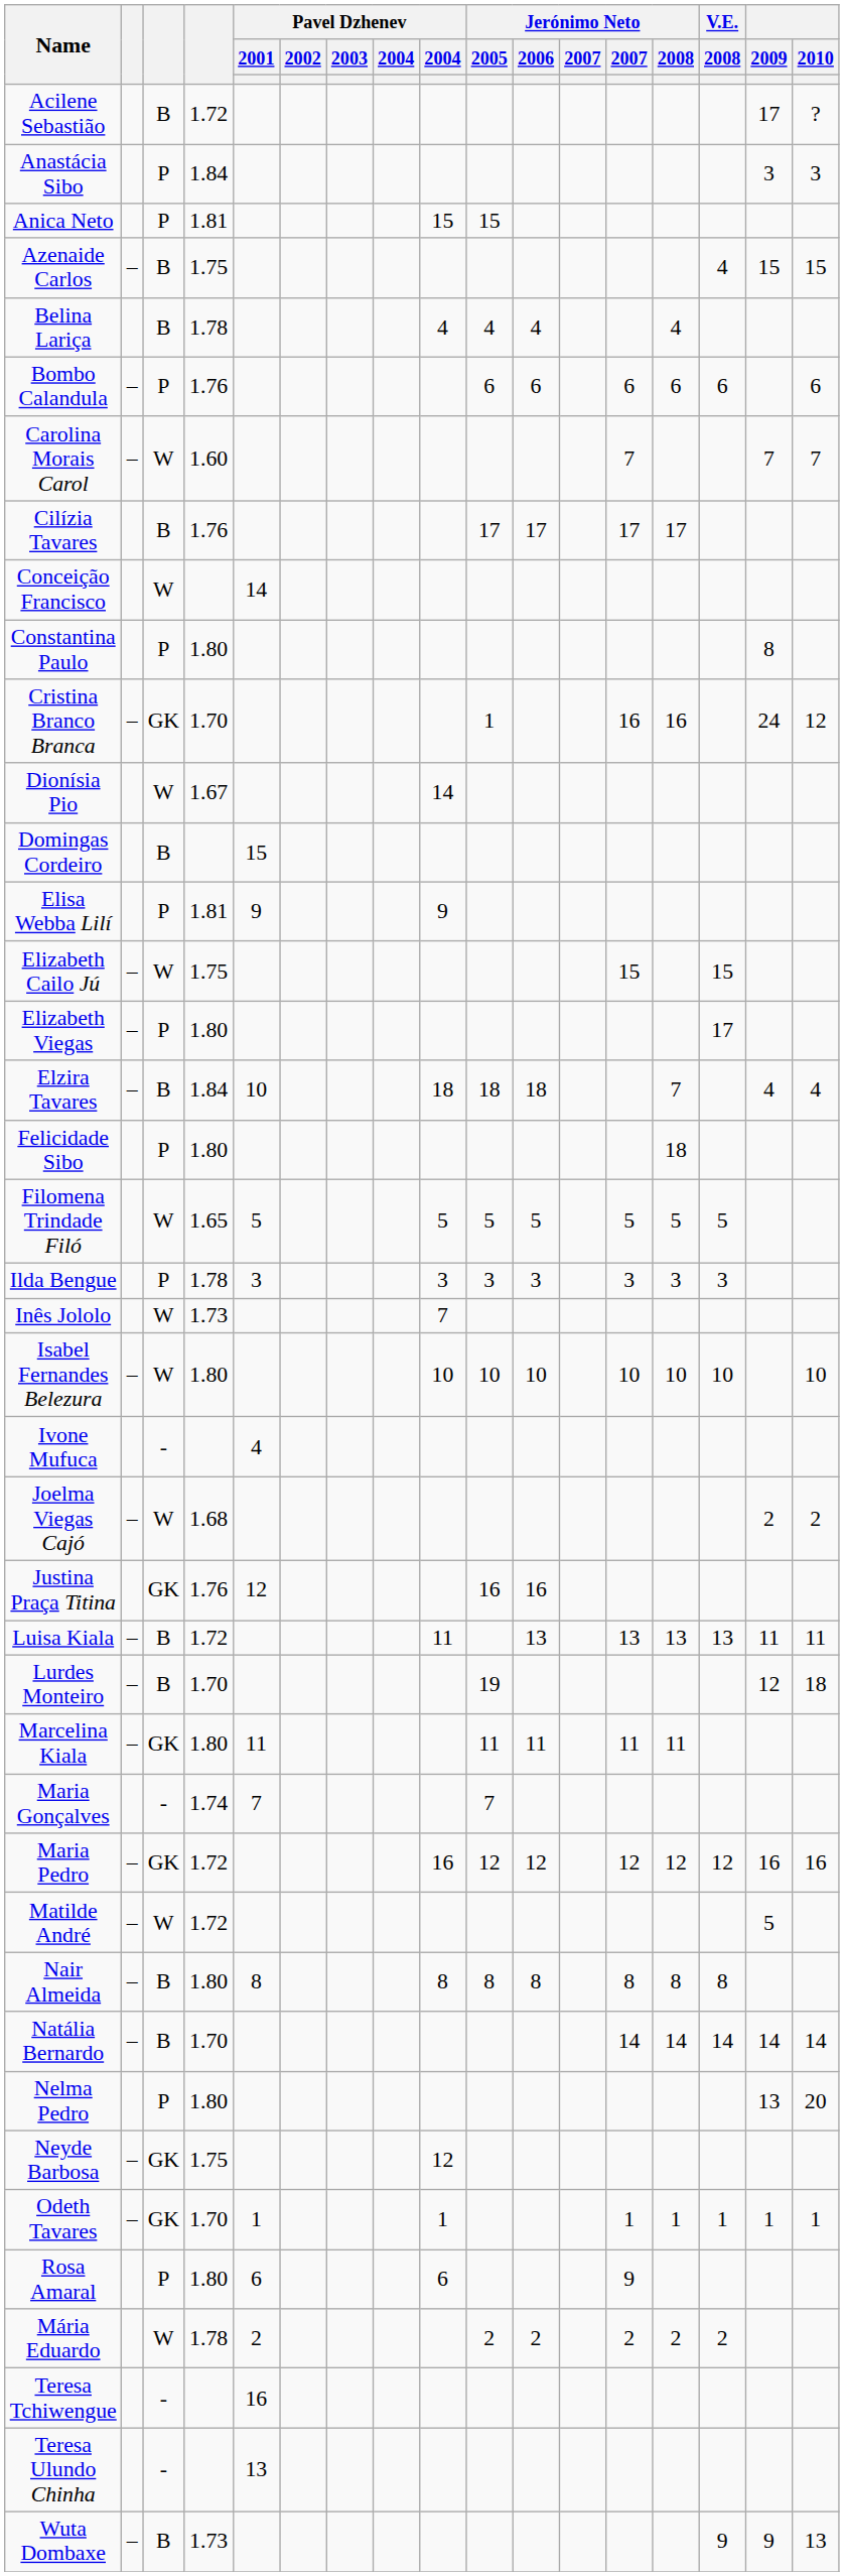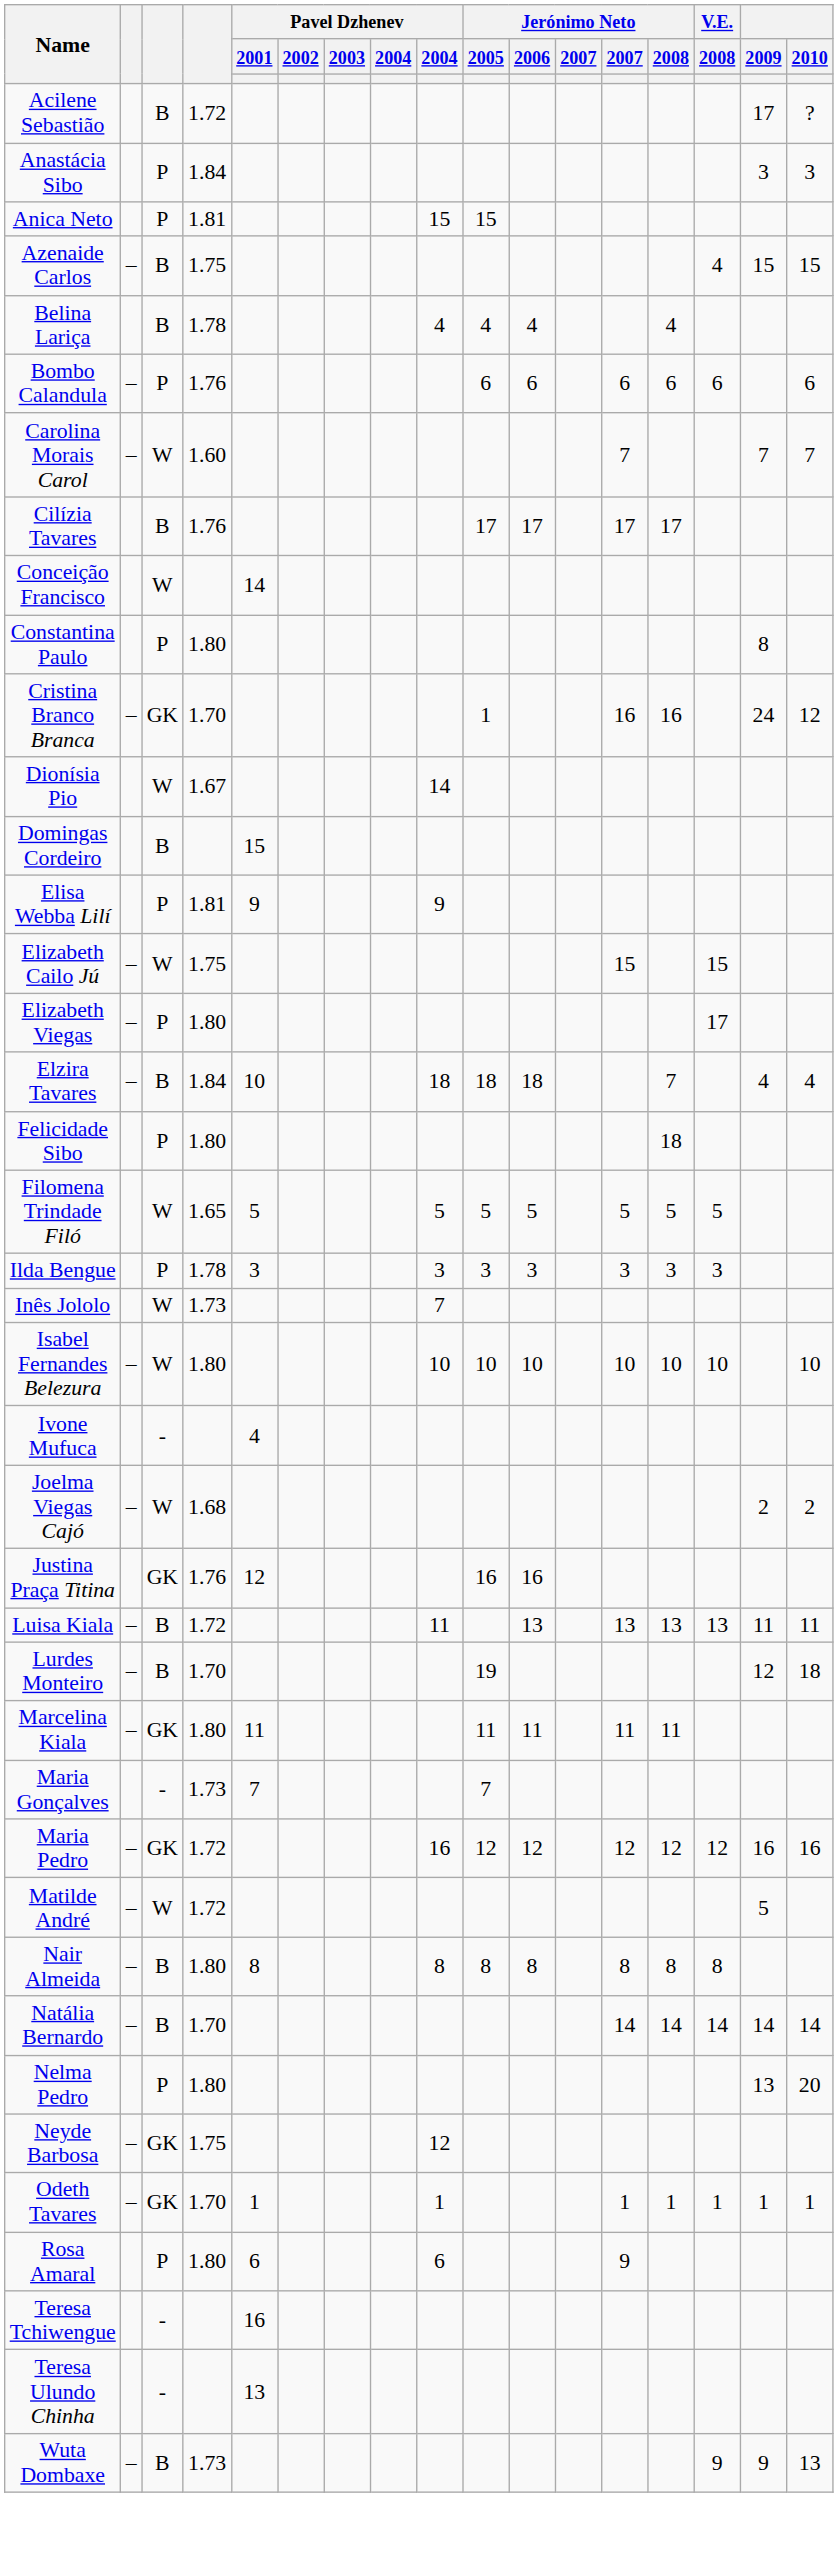 <table class="wikitable plainrowheaders sortable" style="text-align:center">
 <tr>
 <th scope="col" rowspan="3">Name</th>
 <th scope="col" rowspan="3"></th>
 <th scope="col" rowspan="3"></th>
 <th scope="col" rowspan="3"></th>
 <th colspan="5"><small>Pavel Dzhenev</small></th>
 <th colspan="5"><small><a href='#'>Jerónimo Neto</a></small></th>
 <th colspan="1"><small><a href='#'>V.E.</a></small></th>
 <th colspan="2"><small></small></th>
 </tr>
 <tr>
 <th colspan="1"><small><a href='#'>2001</a></small></th>
 <th colspan="1"><small><a href='#'>2002</a></small></th>
 <th colspan="1"><small><a href='#'>2003</a></small></th>
 <th colspan="1"><small><a href='#'>2004</a></small></th>
 <th colspan="1"><small><a href='#'>2004</a></small></th>
 <th colspan="1"><small><a href='#'>2005</a></small></th>
 <th colspan="1"><small><a href='#'>2006</a></small></th>
 <th colspan="1"><small><a href='#'>2007</a></small></th>
 <th colspan="1"><small><a href='#'>2007</a></small></th>
 <th colspan="1"><small><a href='#'>2008</a></small></th>
 <th colspan="1"><small><a href='#'>2008</a></small></th>
 <th colspan="1"><small><a href='#'>2009</a></small></th>
 <th colspan="1"><small><a href='#'>2010</a></small></th>
 </tr>
 <tr>
 <th scope="col" rowspan="1"><small></small></th>
 <th scope="col" rowspan="1"><small></small></th>
 <th scope="col" rowspan="1"><small></small></th>
 <th scope="col" rowspan="1"><small></small></th>
 <th scope="col" rowspan="1"><small></small></th>
 <th scope="col" rowspan="1"><small></small></th>
 <th scope="col" rowspan="1"><small></small></th>
 <th scope="col" rowspan="1"><small></small></th>
 <th scope="col" rowspan="1"><small></small></th>
 <th scope="col" rowspan="1"><small></small></th>
 <th scope="col" rowspan="1"><small></small></th>
 <th scope="col" rowspan="1"><small></small></th>
 <th scope="col" rowspan="1"><small></small></th>
 </tr>
 <tr>
 <td><a href='#'>Acilene Sebastião</a></td>
 <td></td>
 <td data-sort-value="2">B</td>
 <td>1.72</td>
 <td></td>
 <td></td>
 <td></td>
 <td></td>
 <td></td>
 <td></td>
 <td></td>
 <td></td>
 <td></td>
 <td></td>
 <td></td>
 <td>17</td>
 <td>?</td>
 </tr>
 <tr>
 <td><a href='#'>Anastácia Sibo</a></td>
 <td></td>
 <td>P</td>
 <td>1.84</td>
 <td></td>
 <td></td>
 <td></td>
 <td></td>
 <td></td>
 <td></td>
 <td></td>
 <td></td>
 <td></td>
 <td></td>
 <td></td>
 <td data-sort-value="03">3</td>
 <td data-sort-value="03">3</td>
 </tr>
 <tr>
 <td><a href='#'>Anica Neto</a></td>
 <td></td>
 <td>P</td>
 <td>1.81</td>
 <td></td>
 <td></td>
 <td></td>
 <td></td>
 <td>15</td>
 <td>15</td>
 <td></td>
 <td></td>
 <td></td>
 <td></td>
 <td></td>
 <td></td>
 <td></td>
 </tr>
 <tr>
 <td><a href='#'>Azenaide Carlos</a></td>
 <td>–</td>
 <td data-sort-value="2">B</td>
 <td>1.75</td>
 <td></td>
 <td></td>
 <td></td>
 <td></td>
 <td></td>
 <td></td>
 <td></td>
 <td></td>
 <td></td>
 <td></td>
 <td data-sort-value="04">4</td>
 <td>15</td>
 <td>15</td>
 </tr>
 <tr>
 <td><a href='#'>Belina Lariça</a></td>
 <td></td>
 <td data-sort-value="2">B</td>
 <td>1.78</td>
 <td></td>
 <td></td>
 <td></td>
 <td></td>
 <td data-sort-value="04">4</td>
 <td data-sort-value="04">4</td>
 <td data-sort-value="04">4</td>
 <td></td>
 <td></td>
 <td data-sort-value="04">4</td>
 <td></td>
 <td></td>
 <td></td>
 </tr>
 <tr>
 <td><a href='#'>Bombo Calandula</a></td>
 <td>–</td>
 <td>P</td>
 <td>1.76</td>
 <td></td>
 <td></td>
 <td></td>
 <td></td>
 <td></td>
 <td data-sort-value="06">6</td>
 <td data-sort-value="06">6</td>
 <td></td>
 <td data-sort-value="06">6</td>
 <td data-sort-value="06">6</td>
 <td data-sort-value="06">6</td>
 <td></td>
 <td data-sort-value="06">6</td>
 </tr>
 <tr>
 <td><a href='#'>Carolina Morais</a> <em>Carol</em></td>
 <td>–</td>
 <td data-sort-value="3">W</td>
 <td>1.60</td>
 <td></td>
 <td></td>
 <td></td>
 <td></td>
 <td></td>
 <td></td>
 <td></td>
 <td></td>
 <td data-sort-value="07">7</td>
 <td></td>
 <td></td>
 <td data-sort-value="07">7</td>
 <td data-sort-value="07">7</td>
 </tr>
 <tr>
 <td><a href='#'>Cilízia Tavares</a></td>
 <td></td>
 <td data-sort-value="2">B</td>
 <td>1.76</td>
 <td></td>
 <td></td>
 <td></td>
 <td></td>
 <td></td>
 <td>17</td>
 <td>17</td>
 <td></td>
 <td>17</td>
 <td>17</td>
 <td></td>
 <td></td>
 <td></td>
 </tr>
 <tr>
 <td><a href='#'>Conceição Francisco</a></td>
 <td></td>
 <td data-sort-value="3">W</td>
 <td></td>
 <td>14</td>
 <td></td>
 <td></td>
 <td></td>
 <td></td>
 <td></td>
 <td></td>
 <td></td>
 <td></td>
 <td></td>
 <td></td>
 <td></td>
 <td></td>
 </tr>
 <tr>
 <td><a href='#'>Constantina Paulo</a></td>
 <td></td>
 <td>P</td>
 <td>1.80</td>
 <td></td>
 <td></td>
 <td></td>
 <td></td>
 <td></td>
 <td></td>
 <td></td>
 <td></td>
 <td></td>
 <td></td>
 <td></td>
 <td data-sort-value="08">8</td>
 <td></td>
 </tr>
 <tr>
 <td><a href='#'>Cristina Branco</a> <em>Branca</em></td>
 <td>–</td>
 <td data-sort-value="1">GK</td>
 <td>1.70</td>
 <td></td>
 <td></td>
 <td></td>
 <td></td>
 <td></td>
 <td data-sort-value="01">1</td>
 <td></td>
 <td></td>
 <td>16</td>
 <td>16</td>
 <td></td>
 <td>24</td>
 <td>12</td>
 </tr>
 <tr>
 <td><a href='#'>Dionísia Pio</a></td>
 <td></td>
 <td data-sort-value="3">W</td>
 <td>1.67</td>
 <td></td>
 <td></td>
 <td></td>
 <td></td>
 <td>14</td>
 <td></td>
 <td></td>
 <td></td>
 <td></td>
 <td></td>
 <td></td>
 <td></td>
 <td></td>
 </tr>
 <tr>
 <td><a href='#'>Domingas Cordeiro</a></td>
 <td></td>
 <td data-sort-value="2">B</td>
 <td></td>
 <td>15</td>
 <td></td>
 <td></td>
 <td></td>
 <td></td>
 <td></td>
 <td></td>
 <td></td>
 <td></td>
 <td></td>
 <td></td>
 <td></td>
 <td></td>
 </tr>
 <tr>
 <td><a href='#'>Elisa Webba</a> <em>Lilí</em></td>
 <td></td>
 <td>P</td>
 <td>1.81</td>
 <td data-sort-value="09">9</td>
 <td></td>
 <td></td>
 <td></td>
 <td data-sort-value="09">9</td>
 <td></td>
 <td></td>
 <td></td>
 <td></td>
 <td></td>
 <td></td>
 <td></td>
 <td></td>
 </tr>
 <tr>
 <td><a href='#'>Elizabeth Cailo</a> <em>Jú</em></td>
 <td>–</td>
 <td data-sort-value="3">W</td>
 <td>1.75</td>
 <td></td>
 <td></td>
 <td></td>
 <td></td>
 <td></td>
 <td></td>
 <td></td>
 <td></td>
 <td>15</td>
 <td></td>
 <td>15</td>
 <td></td>
 <td></td>
 </tr>
 <tr>
 <td><a href='#'>Elizabeth Viegas</a></td>
 <td>–</td>
 <td>P</td>
 <td>1.80</td>
 <td></td>
 <td></td>
 <td></td>
 <td></td>
 <td></td>
 <td></td>
 <td></td>
 <td></td>
 <td></td>
 <td></td>
 <td>17</td>
 <td></td>
 <td></td>
 </tr>
 <tr>
 <td><a href='#'>Elzira Tavares</a></td>
 <td>–</td>
 <td data-sort-value="2">B</td>
 <td>1.84</td>
 <td>10</td>
 <td></td>
 <td></td>
 <td></td>
 <td>18</td>
 <td>18</td>
 <td>18</td>
 <td></td>
 <td></td>
 <td data-sort-value="07">7</td>
 <td></td>
 <td data-sort-value="04">4</td>
 <td data-sort-value="04">4</td>
 </tr>
 <tr>
 <td><a href='#'>Felicidade Sibo</a></td>
 <td></td>
 <td>P</td>
 <td>1.80</td>
 <td></td>
 <td></td>
 <td></td>
 <td></td>
 <td></td>
 <td></td>
 <td></td>
 <td></td>
 <td></td>
 <td>18</td>
 <td></td>
 <td></td>
 <td></td>
 </tr>
 <tr>
 <td><a href='#'>Filomena Trindade</a> <em>Filó</em></td>
 <td></td>
 <td data-sort-value="3">W</td>
 <td>1.65</td>
 <td data-sort-value="05">5</td>
 <td></td>
 <td></td>
 <td></td>
 <td data-sort-value="05">5</td>
 <td data-sort-value="05">5</td>
 <td data-sort-value="05">5</td>
 <td></td>
 <td data-sort-value="05">5</td>
 <td data-sort-value="05">5</td>
 <td data-sort-value="05">5</td>
 <td></td>
 <td></td>
 </tr>
 <tr>
 <td><a href='#'>Ilda Bengue</a></td>
 <td></td>
 <td>P</td>
 <td>1.78</td>
 <td data-sort-value="03">3</td>
 <td></td>
 <td></td>
 <td></td>
 <td data-sort-value="03">3</td>
 <td data-sort-value="03">3</td>
 <td data-sort-value="03">3</td>
 <td></td>
 <td data-sort-value="03">3</td>
 <td data-sort-value="03">3</td>
 <td data-sort-value="03">3</td>
 <td></td>
 <td></td>
 </tr>
 <tr>
 <td><a href='#'>Inês Jololo</a></td>
 <td></td>
 <td data-sort-value="3">W</td>
 <td>1.73</td>
 <td></td>
 <td></td>
 <td></td>
 <td></td>
 <td data-sort-value="07">7</td>
 <td></td>
 <td></td>
 <td></td>
 <td></td>
 <td></td>
 <td></td>
 <td></td>
 <td></td>
 </tr>
 <tr>
 <td><a href='#'>Isabel Fernandes</a> <em>Belezura</em></td>
 <td>–</td>
 <td data-sort-value="3">W</td>
 <td>1.80</td>
 <td></td>
 <td></td>
 <td></td>
 <td></td>
 <td>10</td>
 <td>10</td>
 <td>10</td>
 <td></td>
 <td>10</td>
 <td>10</td>
 <td>10</td>
 <td></td>
 <td>10</td>
 </tr>
 <tr>
 <td><a href='#'>Ivone Mufuca</a> </td>
 <td></td>
 <td>-</td>
 <td></td>
 <td data-sort-value="04">4</td>
 <td></td>
 <td></td>
 <td></td>
 <td></td>
 <td></td>
 <td></td>
 <td></td>
 <td></td>
 <td></td>
 <td></td>
 <td></td>
 <td></td>
 </tr>
 <tr>
 <td><a href='#'>Joelma Viegas</a> <em>Cajó</em></td>
 <td>–</td>
 <td data-sort-value="3">W</td>
 <td>1.68</td>
 <td></td>
 <td></td>
 <td></td>
 <td></td>
 <td></td>
 <td></td>
 <td></td>
 <td></td>
 <td></td>
 <td></td>
 <td></td>
 <td data-sort-value="02">2</td>
 <td data-sort-value="02">2</td>
 </tr>
 <tr>
 <td><a href='#'>Justina Praça</a> <em>Titina</em></td>
 <td></td>
 <td data-sort-value="1">GK</td>
 <td>1.76</td>
 <td>12</td>
 <td></td>
 <td></td>
 <td></td>
 <td></td>
 <td>16</td>
 <td>16</td>
 <td></td>
 <td></td>
 <td></td>
 <td></td>
 <td></td>
 <td></td>
 </tr>
 <tr>
 <td><a href='#'>Luisa Kiala</a></td>
 <td>–</td>
 <td data-sort-value="2">B</td>
 <td>1.72</td>
 <td></td>
 <td></td>
 <td></td>
 <td></td>
 <td>11</td>
 <td></td>
 <td>13</td>
 <td></td>
 <td>13</td>
 <td>13</td>
 <td>13</td>
 <td>11</td>
 <td>11</td>
 </tr>
 <tr>
 <td><a href='#'>Lurdes Monteiro</a></td>
 <td>–</td>
 <td data-sort-value="2">B</td>
 <td>1.70</td>
 <td></td>
 <td></td>
 <td></td>
 <td></td>
 <td></td>
 <td>19</td>
 <td></td>
 <td></td>
 <td></td>
 <td></td>
 <td></td>
 <td>12</td>
 <td>18</td>
 </tr>
 <tr>
 <td><a href='#'>Marcelina Kiala</a></td>
 <td>–</td>
 <td data-sort-value="1">GK</td>
 <td>1.80</td>
 <td>11</td>
 <td></td>
 <td></td>
 <td></td>
 <td></td>
 <td>11</td>
 <td>11</td>
 <td></td>
 <td>11</td>
 <td>11</td>
 <td></td>
 <td></td>
 <td></td>
 </tr>
 <tr>
 <td><a href='#'>Maria Gonçalves</a></td>
 <td></td>
 <td>-</td>
-<td>1.74</td>
+<td>1.73</td>
 <td data-sort-value="07">7</td>
 <td></td>
 <td></td>
 <td></td>
 <td></td>
 <td data-sort-value="07">7</td>
 <td></td>
 <td></td>
 <td></td>
 <td></td>
 <td></td>
 <td></td>
 <td></td>
 </tr>
 <tr>
 <td><a href='#'>Maria Pedro</a></td>
 <td>–</td>
 <td data-sort-value="1">GK</td>
 <td>1.72</td>
 <td></td>
 <td></td>
 <td></td>
 <td></td>
 <td>16</td>
 <td>12</td>
 <td>12</td>
 <td></td>
 <td>12</td>
 <td>12</td>
 <td>12</td>
 <td>16</td>
 <td>16</td>
 </tr>
 <tr>
 <td><a href='#'>Matilde André</a></td>
 <td>–</td>
 <td data-sort-value="3">W</td>
 <td>1.72</td>
 <td></td>
 <td></td>
 <td></td>
 <td></td>
 <td></td>
 <td></td>
 <td></td>
 <td></td>
 <td></td>
 <td></td>
 <td></td>
 <td data-sort-value="05">5</td>
 <td></td>
 </tr>
 <tr>
 <td><a href='#'>Nair Almeida</a></td>
 <td>–</td>
 <td data-sort-value="2">B</td>
 <td>1.80</td>
 <td data-sort-value="08">8</td>
 <td></td>
 <td></td>
 <td></td>
 <td data-sort-value="08">8</td>
 <td data-sort-value="08">8</td>
 <td data-sort-value="08">8</td>
 <td></td>
 <td data-sort-value="08">8</td>
 <td data-sort-value="08">8</td>
 <td data-sort-value="08">8</td>
 <td></td>
 <td></td>
 </tr>
 <tr>
 <td><a href='#'>Natália Bernardo</a></td>
 <td>–</td>
 <td data-sort-value="2">B</td>
 <td>1.70</td>
 <td></td>
 <td></td>
 <td></td>
 <td></td>
 <td></td>
 <td></td>
 <td></td>
 <td></td>
 <td>14</td>
 <td>14</td>
 <td>14</td>
 <td>14</td>
 <td>14</td>
 </tr>
 <tr>
 <td><a href='#'>Nelma Pedro</a></td>
 <td></td>
 <td>P</td>
 <td>1.80</td>
 <td></td>
 <td></td>
 <td></td>
 <td></td>
 <td></td>
 <td></td>
 <td></td>
 <td></td>
 <td></td>
 <td></td>
 <td></td>
 <td>13</td>
 <td>20</td>
 </tr>
 <tr>
 <td><a href='#'>Neyde Barbosa</a></td>
 <td>–</td>
 <td data-sort-value="1">GK</td>
 <td>1.75</td>
 <td></td>
 <td></td>
 <td></td>
 <td></td>
 <td>12</td>
 <td></td>
 <td></td>
 <td></td>
 <td></td>
 <td></td>
 <td></td>
 <td></td>
 <td></td>
 </tr>
 <tr>
 <td><a href='#'>Odeth Tavares</a></td>
 <td>–</td>
 <td data-sort-value="1">GK</td>
 <td>1.70</td>
 <td data-sort-value="01">1</td>
 <td></td>
 <td></td>
 <td></td>
 <td data-sort-value="01">1</td>
 <td></td>
 <td></td>
 <td></td>
 <td data-sort-value="01">1</td>
 <td data-sort-value="01">1</td>
 <td data-sort-value="01">1</td>
 <td data-sort-value="01">1</td>
 <td data-sort-value="01">1</td>
 </tr>
 <tr>
 <td><a href='#'>Rosa Amaral</a></td>
 <td></td>
 <td>P</td>
 <td>1.80</td>
 <td data-sort-value="06">6</td>
 <td></td>
 <td></td>
 <td></td>
 <td data-sort-value="06">6</td>
 <td></td>
 <td></td>
 <td></td>
 <td data-sort-value="09">9</td>
 <td></td>
 <td></td>
 <td></td>
 <td></td>
 </tr>
 <tr>
-<td><a href='#'>Mária Eduardo</a></td>
-<td></td>
-<td data-sort-value="3">W</td>
-<td>1.78</td>
-<td data-sort-value="02">2</td>
-<td></td>
-<td></td>
-<td></td>
-<td></td>
-<td data-sort-value="02">2</td>
-<td data-sort-value="02">2</td>
-<td></td>
-<td data-sort-value="02">2</td>
-<td data-sort-value="02">2</td>
-<td data-sort-value="02">2</td>
-<td></td>
-<td></td>
-</tr>
-<tr>
 <td><a href='#'>Teresa Tchiwengue</a></td>
 <td></td>
 <td>-</td>
 <td></td>
 <td>16</td>
 <td></td>
 <td></td>
 <td></td>
 <td></td>
 <td></td>
 <td></td>
 <td></td>
 <td></td>
 <td></td>
 <td></td>
 <td></td>
 <td></td>
 </tr>
 <tr>
 <td><a href='#'>Teresa Ulundo</a> <em>Chinha</em></td>
 <td></td>
 <td>-</td>
 <td></td>
 <td>13</td>
 <td></td>
 <td></td>
 <td></td>
 <td></td>
 <td></td>
 <td></td>
 <td></td>
 <td></td>
 <td></td>
 <td></td>
 <td></td>
 <td></td>
 </tr>
 <tr>
 <td><a href='#'>Wuta Dombaxe</a></td>
 <td>–</td>
 <td data-sort-value="2">B</td>
 <td>1.73</td>
 <td></td>
 <td></td>
 <td></td>
 <td></td>
 <td></td>
 <td></td>
 <td></td>
 <td></td>
 <td></td>
 <td></td>
 <td data-sort-value="09">9</td>
 <td data-sort-value="09">9</td>
 <td>13</td>
 </tr>
 </table>
